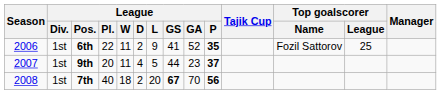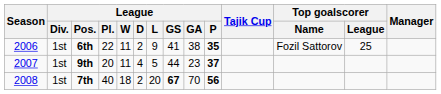 <table class="wikitable">
 <tr style="background:#efefef;">
 <th rowspan="2">Season</th>
 <th colspan="9">League</th>
 <th rowspan="2"><a href='#'>Tajik Cup</a></th>
 <th colspan="2">Top goalscorer</th>
 <th rowspan="2">Manager</th>
 </tr>
 <tr>
 <th>Div.</th>
 <th>Pos.</th>
 <th>Pl.</th>
 <th>W</th>
 <th>D</th>
 <th>L</th>
 <th>GS</th>
 <th>GA</th>
 <th>P</th>
 <th>Name</th>
 <th>League</th>
 </tr>
 <tr>
 <td align=center><a href='#'>2006</a></td>
 <td align=center>1st</td>
 <td align=center><strong>6th</strong></td>
 <td align=center>22</td>
 <td align=center>11</td>
 <td align=center>2</td>
 <td align=center>9</td>
 <td align=center>41</td>
-<td align=center>52</td>
+<td align=center>38</td>
 <td align=center><strong>35</strong></td>
 <td align=center></td>
 <td align=center> Fozil Sattorov</td>
 <td align=center>25</td>
 <td align=center></td>
 </tr>
 <tr>
 <td align=center><a href='#'>2007</a></td>
 <td align=center>1st</td>
 <td align=center><strong>9th</strong></td>
 <td align=center>20</td>
 <td align=center>11</td>
 <td align=center>4</td>
 <td align=center>5</td>
 <td align=center>44</td>
 <td align=center>23</td>
 <td align=center><strong>37</strong></td>
 <td align=center></td>
 <td align=center></td>
 <td align=center></td>
 <td align=center></td>
 </tr>
 <tr>
 <td align=center><a href='#'>2008</a></td>
 <td align=center>1st</td>
 <td align=center><strong>7th</strong></td>
 <td align=center>40</td>
 <td align=center>18</td>
 <td align=center>2</td>
 <td align=center>20</td>
 <td align=center><strong>67</strong></td>
 <td align=center>70</td>
 <td align=center><strong>56</strong></td>
 <td align=center></td>
 <td align=center></td>
 <td align=center></td>
 <td align=center></td>
 </tr>
 </table>
